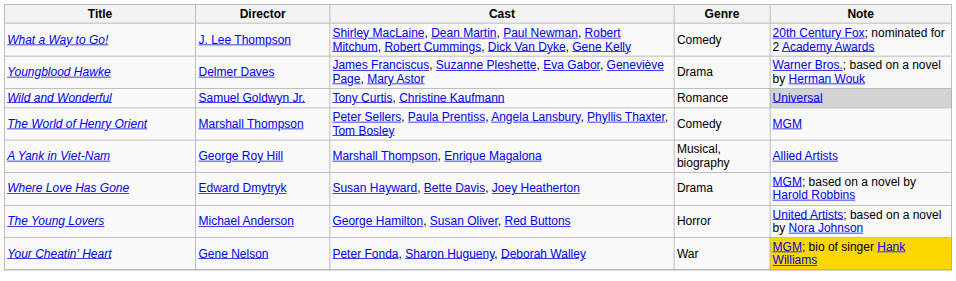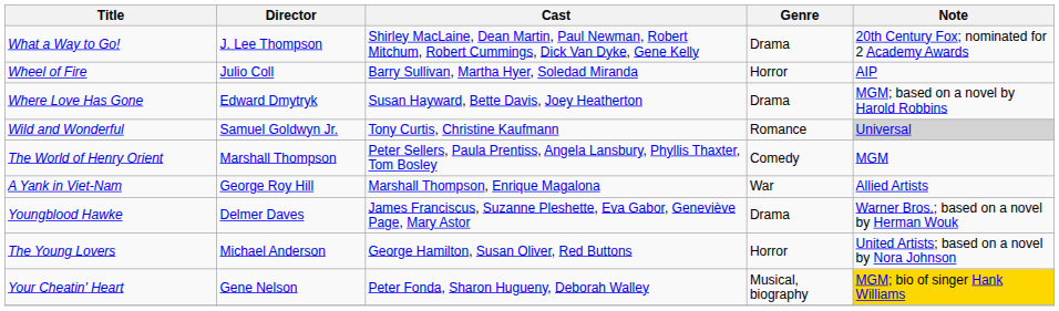 <table class="wikitable" style="width:100%;">
 <tr>
 <th style="width:20%;">Title</th>
 <th style="width:14%;">Director</th>
 <th style="width:36%;">Cast</th>
 <th style="width:10%;">Genre</th>
 <th style="width:19%;">Note</th>
 </tr>
 <tr>
 <td><em><a href='#'>What a Way to Go!</a></em></td>
 <td><a href='#'>J. Lee Thompson</a></td>
 <td><a href='#'>Shirley MacLaine</a>, <a href='#'>Dean Martin</a>, <a href='#'>Paul Newman</a>, <a href='#'>Robert Mitchum</a>, <a href='#'>Robert Cummings</a>, <a href='#'>Dick Van Dyke</a>, <a href='#'>Gene Kelly</a></td>
-<td>Comedy</td>
+<td>Drama</td>
 <td><a href='#'>20th Century Fox</a>; nominated for 2 <a href='#'>Academy Awards</a></td>
 </tr>
 <tr>
-<td><em><a href='#'>Youngblood Hawke</a></em></td>
-<td><a href='#'>Delmer Daves</a></td>
-<td><a href='#'>James Franciscus</a>, <a href='#'>Suzanne Pleshette</a>, <a href='#'>Eva Gabor</a>, <a href='#'>Geneviève Page</a>, <a href='#'>Mary Astor</a></td>
+<td><em><a href='#'>Wheel of Fire</a></em></td>
+<td><a href='#'>Julio Coll</a></td>
+<td><a href='#'>Barry Sullivan</a>, <a href='#'>Martha Hyer</a>, <a href='#'>Soledad Miranda</a></td>
+<td>Horror</td>
+<td><a href='#'>AIP</a></td>
+</tr>
+<tr>
+<td><em><a href='#'>Where Love Has Gone</a> </em></td>
+<td><a href='#'>Edward Dmytryk</a></td>
+<td><a href='#'>Susan Hayward</a>, <a href='#'>Bette Davis</a>, <a href='#'>Joey Heatherton</a></td>
 <td>Drama</td>
-<td><a href='#'>Warner Bros.</a>; based on a novel by <a href='#'>Herman Wouk</a></td>
+<td><a href='#'>MGM</a>; based on a novel by <a href='#'>Harold Robbins</a></td>
 </tr>
 <tr>
 <td><em><a href='#'>Wild and Wonderful</a></em></td>
 <td><a href='#'>Samuel Goldwyn Jr.</a></td>
 <td><a href='#'>Tony Curtis</a>, <a href='#'>Christine Kaufmann</a></td>
 <td>Romance</td>
 <td style="background: lightgrey;"><a href='#'>Universal</a></td>
 </tr>
 <tr>
 <td><em><a href='#'>The World of Henry Orient</a></em></td>
 <td><a href='#'>Marshall Thompson</a></td>
 <td><a href='#'>Peter Sellers</a>, <a href='#'>Paula Prentiss</a>, <a href='#'>Angela Lansbury</a>, <a href='#'>Phyllis Thaxter</a>, <a href='#'>Tom Bosley</a></td>
 <td>Comedy</td>
 <td><a href='#'>MGM</a></td>
 </tr>
 <tr>
 <td><em><a href='#'>A Yank in Viet-Nam</a></em></td>
 <td><a href='#'>George Roy Hill</a></td>
 <td><a href='#'>Marshall Thompson</a>, <a href='#'>Enrique Magalona</a></td>
-<td>Musical, biography</td>
+<td>War</td>
 <td><a href='#'>Allied Artists</a></td>
 </tr>
 <tr>
-<td><em><a href='#'>Where Love Has Gone</a> </em></td>
-<td><a href='#'>Edward Dmytryk</a></td>
-<td><a href='#'>Susan Hayward</a>, <a href='#'>Bette Davis</a>, <a href='#'>Joey Heatherton</a></td>
+<td><em><a href='#'>Youngblood Hawke</a></em></td>
+<td><a href='#'>Delmer Daves</a></td>
+<td><a href='#'>James Franciscus</a>, <a href='#'>Suzanne Pleshette</a>, <a href='#'>Eva Gabor</a>, <a href='#'>Geneviève Page</a>, <a href='#'>Mary Astor</a></td>
 <td>Drama</td>
-<td><a href='#'>MGM</a>; based on a novel by <a href='#'>Harold Robbins</a></td>
+<td><a href='#'>Warner Bros.</a>; based on a novel by <a href='#'>Herman Wouk</a></td>
 </tr>
 <tr>
 <td><em><a href='#'>The Young Lovers</a></em></td>
 <td><a href='#'>Michael Anderson</a></td>
 <td><a href='#'>George Hamilton</a>, <a href='#'>Susan Oliver</a>, <a href='#'>Red Buttons</a></td>
 <td>Horror</td>
 <td><a href='#'>United Artists</a>; based on a novel by <a href='#'>Nora Johnson</a></td>
 </tr>
 <tr>
 <td><em><a href='#'>Your Cheatin' Heart</a></em></td>
 <td><a href='#'>Gene Nelson</a></td>
 <td><a href='#'>Peter Fonda</a>, <a href='#'>Sharon Hugueny</a>, <a href='#'>Deborah Walley</a></td>
-<td>War</td>
+<td>Musical, biography</td>
 <td style="background: gold;"><a href='#'>MGM</a>; bio of singer <a href='#'>Hank Williams</a></td>
 </tr>
 <tr>
 </tr>
 </table>
